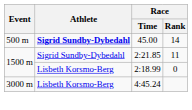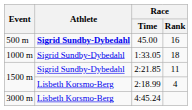 <table class="wikitable" border="1" style="font-size:90%">
 <tr>
 <th rowspan=2>Event</th>
 <th rowspan=2>Athlete</th>
 <th colspan=2>Race</th>
 </tr>
 <tr>
 <th>Time</th>
 <th>Rank</th>
 </tr>
 <tr>
 <td>500 m</td>
 <td><strong><a href='#'>Sigrid Sundby-Dybedahl</a></strong></td>
 <td align=center>45.00</td>
-<td align=center>14</td>
+<td align=center>16</td>
+</tr>
+<tr>
+<td>1000 m</td>
+<td><a href='#'>Sigrid Sundby-Dybedahl</a></td>
+<td align=center>1:33.05</td>
+<td align=center>18</td>
 </tr>
 <tr>
 <td rowspan=2>1500 m</td>
 <td><a href='#'>Sigrid Sundby-Dybedahl</a></td>
 <td align=center>2:21.85</td>
 <td align=center>11</td>
 </tr>
 <tr>
 <td><a href='#'>Lisbeth Korsmo-Berg</a></td>
 <td align=center>2:18.99</td>
-<td align=center>0</td>
+<td align=center>4</td>
 </tr>
 <tr>
 <td>3000 m</td>
 <td><a href='#'>Lisbeth Korsmo-Berg</a></td>
 <td align=center>4:45.24</td>
 <td align=center></td>
 </tr>
 </table>
